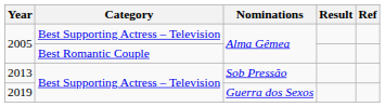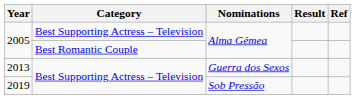 <table class="wikitable">
 <tr>
 <th>Year</th>
 <th>Category</th>
 <th>Nominations</th>
 <th>Result</th>
 <th>Ref</th>
 </tr>
 <tr>
 <td rowspan=2>2005</td>
 <td><a href='#'>Best Supporting Actress – Television</a></td>
 <td rowspan=2><em><a href='#'>Alma Gêmea</a></em></td>
 <td></td>
 <td></td>
 </tr>
 <tr>
 <td><a href='#'>Best Romantic Couple</a> </td>
 <td></td>
 <td></td>
 </tr>
 <tr>
 <td>2013</td>
 <td rowspan=2><a href='#'>Best Supporting Actress – Television</a></td>
-<td><em><a href='#'>Sob Pressão</a></em></td>
+<td><em><a href='#'>Guerra dos Sexos</a></em></td>
 <td></td>
 <td></td>
 </tr>
 <tr>
 <td>2019</td>
-<td><em><a href='#'>Guerra dos Sexos</a></em></td>
+<td><em><a href='#'>Sob Pressão</a></em></td>
 <td></td>
 <td></td>
 </tr>
 </table>
